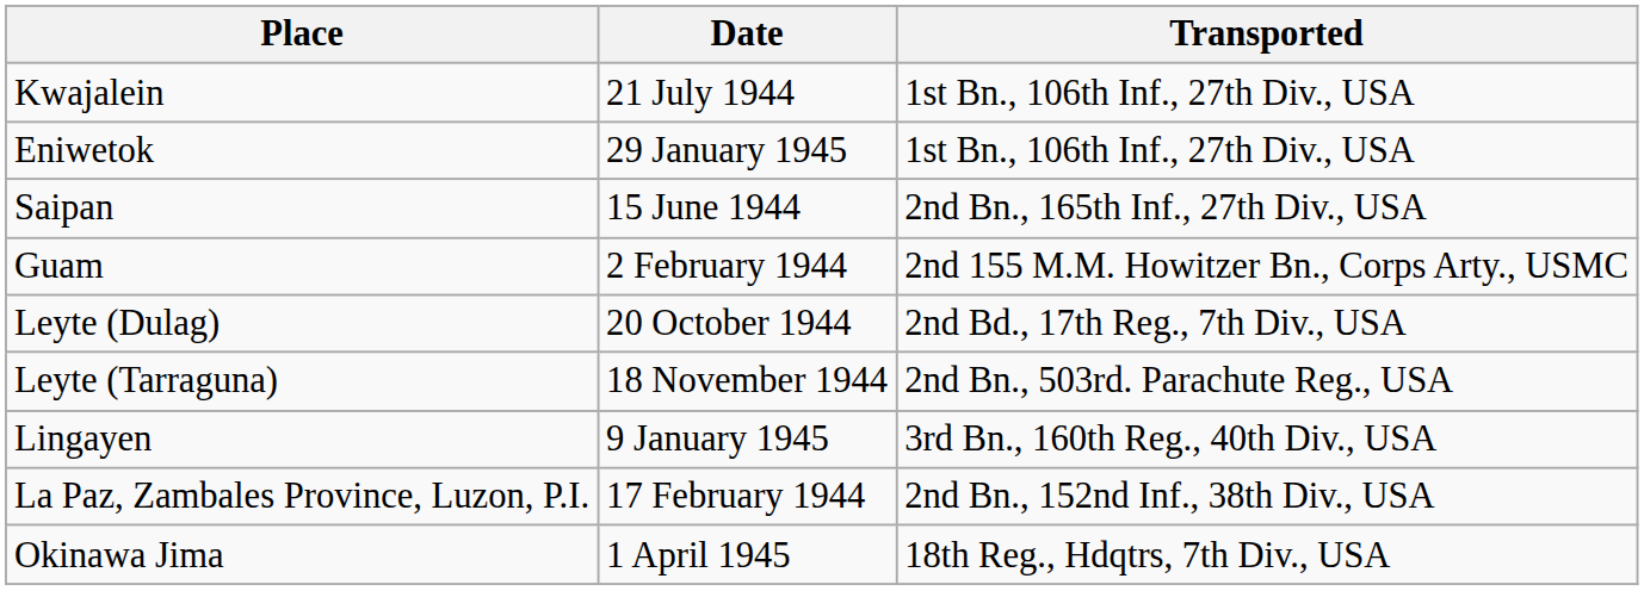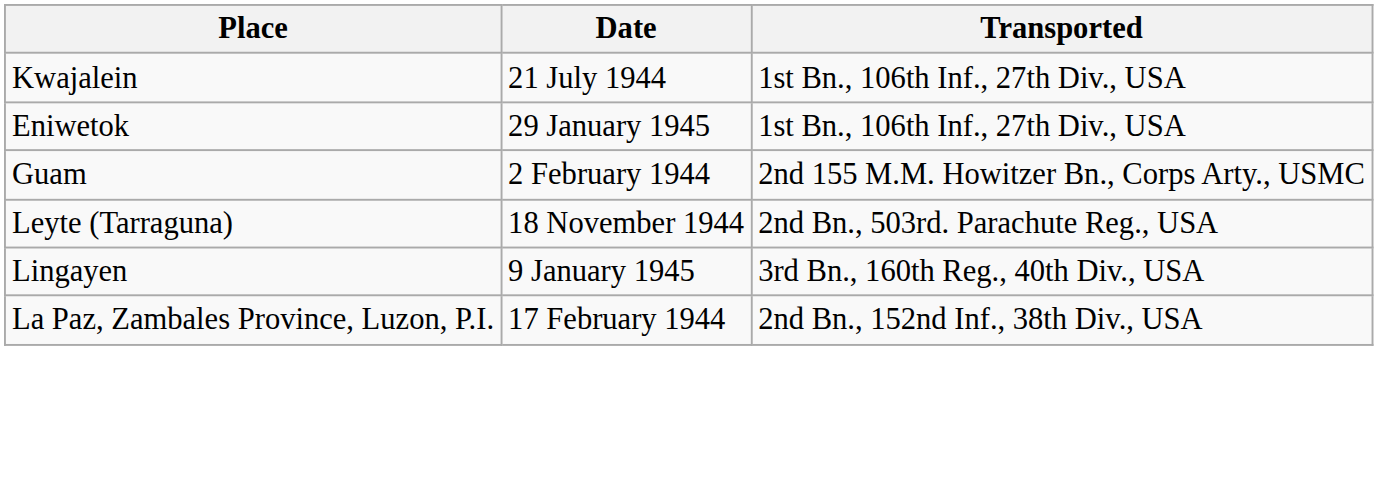 <table class="wikitable">
 <tr>
 <th>Place</th>
 <th>Date</th>
 <th>Transported</th>
 </tr>
 <tr>
 <td>Kwajalein</td>
 <td>21 July 1944</td>
 <td>1st Bn., 106th Inf., 27th Div., USA</td>
 </tr>
 <tr>
 <td>Eniwetok</td>
 <td>29 January 1945</td>
 <td>1st Bn., 106th Inf., 27th Div., USA</td>
 </tr>
 <tr>
-<td>Saipan</td>
-<td>15 June 1944</td>
-<td>2nd Bn., 165th Inf., 27th Div., USA</td>
-</tr>
-<tr>
 <td>Guam</td>
 <td>2 February 1944</td>
 <td>2nd 155 M.M. Howitzer Bn., Corps Arty., USMC</td>
-</tr>
-<tr>
-<td>Leyte (Dulag)</td>
-<td>20 October 1944</td>
-<td>2nd Bd., 17th Reg., 7th Div., USA</td>
 </tr>
 <tr>
 <td>Leyte (Tarraguna)</td>
 <td>18 November 1944</td>
 <td>2nd Bn., 503rd. Parachute Reg., USA</td>
 </tr>
 <tr>
 <td>Lingayen</td>
 <td>9 January 1945</td>
 <td>3rd Bn., 160th Reg., 40th Div., USA</td>
 </tr>
 <tr>
 <td>La Paz, Zambales Province, Luzon, P.I.</td>
 <td>17 February 1944</td>
 <td>2nd Bn., 152nd Inf., 38th Div., USA</td>
 </tr>
-<tr>
-<td>Okinawa Jima</td>
-<td>1 April 1945</td>
-<td>18th Reg., Hdqtrs, 7th Div., USA</td>
-</tr>
 </table>
